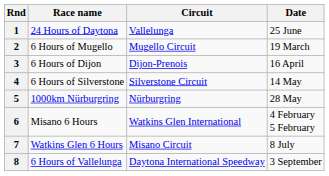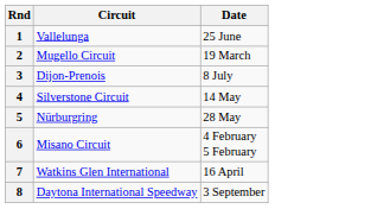 <table class="wikitable" style="font-size: 90%;">
 <tr>
 <th>Rnd</th>
-<th>Race name</th>
 <th>Circuit</th>
 <th>Date</th>
 </tr>
 <tr>
 <th>1</th>
-<td> <a href='#'>24 Hours of Daytona</a></td>
 <td><a href='#'>Vallelunga</a></td>
 <td>25 June</td>
 </tr>
 <tr>
 <th>2</th>
-<td> 6 Hours of Mugello</td>
 <td><a href='#'>Mugello Circuit</a></td>
 <td>19 March</td>
 </tr>
 <tr>
 <th>3</th>
-<td> 6 Hours of Dijon</td>
 <td><a href='#'>Dijon-Prenois</a></td>
-<td>16 April</td>
+<td>8 July</td>
 </tr>
 <tr>
 <th>4</th>
-<td> 6 Hours of Silverstone</td>
 <td><a href='#'>Silverstone Circuit</a></td>
 <td>14 May</td>
 </tr>
 <tr>
 <th>5</th>
-<td> <a href='#'>1000km Nürburgring</a></td>
 <td><a href='#'>Nürburgring</a></td>
 <td>28 May</td>
 </tr>
 <tr>
 <th>6</th>
-<td> Misano 6 Hours</td>
-<td><a href='#'>Watkins Glen International</a></td>
+<td><a href='#'>Misano Circuit</a></td>
 <td>4 February<br>5 February</td>
 </tr>
 <tr>
 <th>7</th>
-<td> <a href='#'>Watkins Glen 6 Hours</a></td>
-<td><a href='#'>Misano Circuit</a></td>
-<td>8 July</td>
+<td><a href='#'>Watkins Glen International</a></td>
+<td>16 April</td>
 </tr>
 <tr>
 <th>8</th>
-<td> <a href='#'>6 Hours of Vallelunga</a></td>
 <td><a href='#'>Daytona International Speedway</a></td>
 <td>3 September</td>
 </tr>
 </table>
